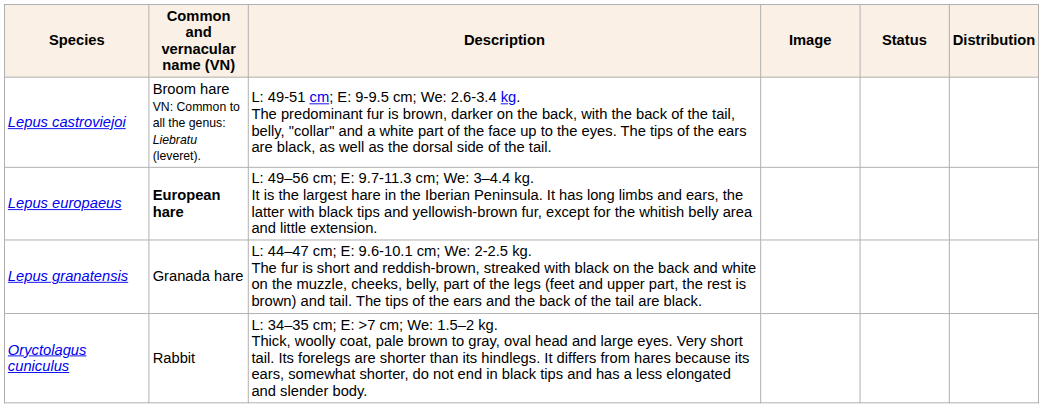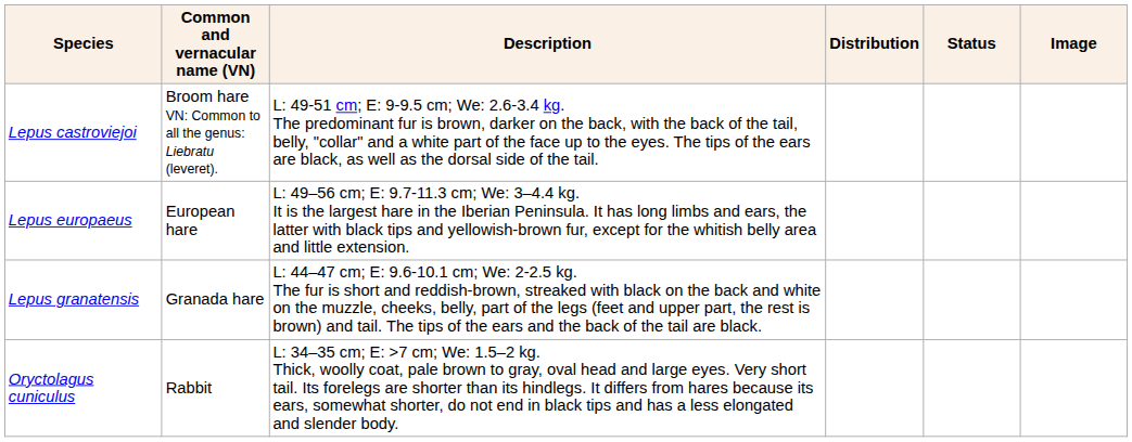 <table class="sortable wikitable" border="0" style="background:#ffffff" align="top">
 <tr>
 <th scope="col" style="background-color:Linen; color:Black" width="150">Species</th>
 <th scope="col" style="background-color:Linen; color:Black" width="100">Common and vernacular name (VN)</th>
 <th scope="col" style="background:Linen; color:Black" width="550">Description</th>
+<th scope="col" style="background-color:Linen; color:Black" width="90">Distribution</th>
+<th scope="col" style="background-color:Linen; color:Black" width="90">Status</th>
 <th scope="col" style="background:Linen; color:Black" width="100">Image</th>
-<th scope="col" style="background-color:Linen; color:Black" width="90">Status</th>
-<th scope="col" style="background-color:Linen; color:Black" width="90">Distribution</th>
 </tr>
 <tr>
 <td style="background:#ffffff"><em><a href='#'>Lepus castroviejoi</a></em></td>
 <td>Broom hare<br><small>VN: Common to all the genus: <em>Liebratu</em> (leveret).</small></td>
 <td>L: 49-51 <a href='#'>cm</a>; E: 9-9.5 cm; We: 2.6-3.4 <a href='#'>kg</a>.<br>The predominant fur is brown, darker on the back, with the back of the tail, belly, "collar" and a white part of the face up to the eyes. The tips of the ears are black, as well as the dorsal side of the tail.</td>
 <td></td>
 <td></td>
 <td></td>
 </tr>
 <tr>
 <td><em><a href='#'>Lepus europaeus</a></em></td>
-<td><strong>European hare</strong></td>
+<td>European hare</td>
 <td>L: 49–56 cm; E: 9.7-11.3 cm; We: 3–4.4 kg.<br>It is the largest hare in the Iberian Peninsula. It has long limbs and ears, the latter with black tips and yellowish-brown fur, except for the whitish belly area and little extension.</td>
 <td></td>
 <td></td>
 <td></td>
 </tr>
 <tr>
 <td><em><a href='#'>Lepus granatensis</a></em></td>
 <td>Granada hare</td>
 <td>L: 44–47 cm; E: 9.6-10.1 cm; We: 2-2.5 kg.<br>The fur is short and reddish-brown, streaked with black on the back and white on the muzzle, cheeks, belly, part of the legs (feet and upper part, the rest is brown) and tail. The tips of the ears and the back of the tail are black.</td>
 <td></td>
 <td></td>
 <td></td>
 </tr>
 <tr>
 <td><em><a href='#'>Oryctolagus cuniculus</a></em></td>
 <td>Rabbit</td>
 <td>L: 34–35 cm; E: >7 cm; We: 1.5–2 kg.<br>Thick, woolly coat, pale brown to gray, oval head and large eyes. Very short tail. Its forelegs are shorter than its hindlegs. It differs from hares because its ears, somewhat shorter, do not end in black tips and has a less elongated and slender body.</td>
 <td></td>
 <td></td>
 <td></td>
 </tr>
 </table>
